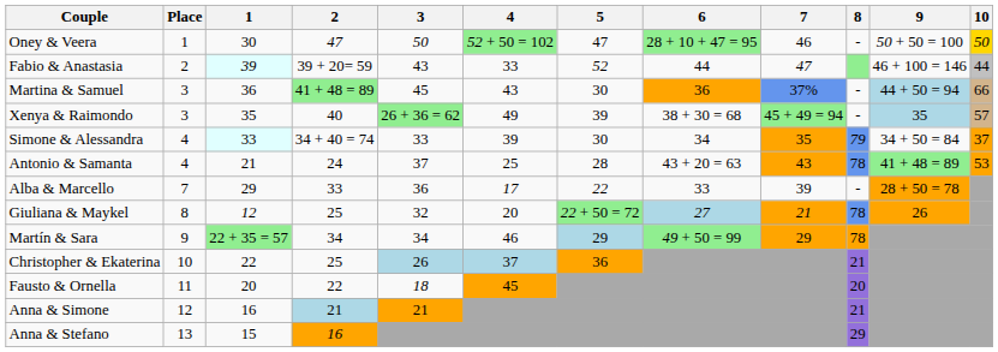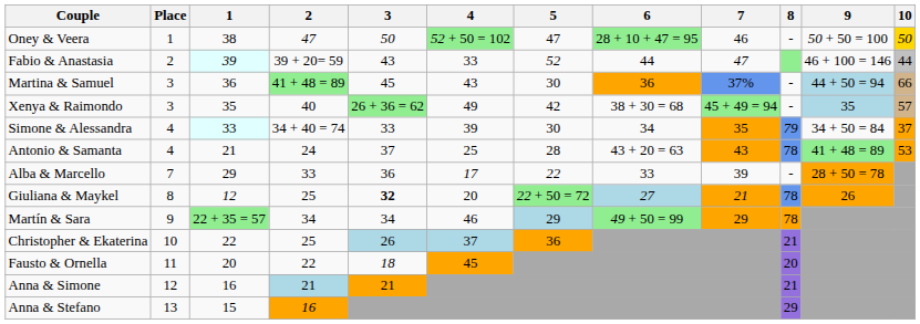 <table class="wikitable sortable" style="margin:auto;text-align:center;">
 <tr>
 <th>Couple</th>
 <th>Place</th>
 <th>1</th>
 <th>2</th>
 <th>3</th>
 <th>4</th>
 <th>5</th>
 <th>6</th>
 <th>7</th>
 <th>8</th>
 <th>9</th>
 <th>10</th>
 </tr>
 <tr>
 <td style="text-align:left;">Oney & Veera</td>
 <td>1</td>
-<td>30</td>
+<td>38</td>
 <td><span><em>47</em></span></td>
 <td><span><em>50</em></span></td>
 <td style="background:lightgreen;"><span><em>52</em></span> + 50 = 102</td>
 <td>47</td>
 <td style="background:lightgreen;">28 + 10 + 47 = 95</td>
 <td>46</td>
 <td>-</td>
 <td><span><em>50</em></span> + 50 = 100</td>
 <td bgcolor="gold"><span><em>50</em></span></td>
 </tr>
 <tr>
 <td style="text-align:left;">Fabio & Anastasia</td>
 <td>2</td>
 <td style="background:#E0FFFF;"><span><em>39</em></span></td>
 <td>39 + 20= 59</td>
 <td>43</td>
 <td>33</td>
 <td><span><em>52</em></span></td>
 <td>44</td>
 <td><span><em>47</em></span></td>
 <td style="background:lightgreen;"></td>
 <td>46 + 100 = 146</td>
 <td bgcolor="silver">44</td>
 </tr>
 <tr>
 <td style="text-align:left;">Martina & Samuel</td>
 <td>3</td>
 <td>36</td>
 <td style="background:lightgreen;">41 + 48 = 89</td>
 <td>45</td>
 <td>43</td>
 <td>30</td>
 <td bgcolor="orange">36</td>
 <td style="background:cornflowerblue;">37%</td>
 <td>-</td>
 <td style="background:lightblue;">44 + 50 = 94</td>
 <td bgcolor="tan">66</td>
 </tr>
 <tr>
 <td style="text-align:left;">Xenya & Raimondo</td>
 <td>3</td>
 <td>35</td>
 <td>40</td>
 <td style="background:lightgreen;">26 + 36 = 62</td>
 <td>49</td>
-<td>39</td>
+<td>42</td>
 <td>38 + 30 = 68</td>
 <td style="background:lightgreen;">45 + 49 = 94</td>
 <td>-</td>
 <td style="background:lightblue;">35</td>
 <td bgcolor="tan">57</td>
 </tr>
 <tr>
 <td style="text-align:left;">Simone & Alessandra</td>
 <td>4</td>
 <td style="background:#E0FFFF;">33</td>
 <td>34 + 40 = 74</td>
 <td>33</td>
 <td>39</td>
 <td>30</td>
 <td>34</td>
 <td bgcolor="orange">35</td>
 <td style="background:cornflowerblue;"><span><em>79</em></span></td>
 <td>34 + 50 = 84</td>
 <td bgcolor="orange">37</td>
 </tr>
 <tr>
 <td style="text-align:left;">Antonio & Samanta</td>
 <td>4</td>
 <td>21</td>
 <td>24</td>
 <td>37</td>
 <td>25</td>
 <td>28</td>
 <td>43 + 20 = 63</td>
 <td bgcolor="orange">43</td>
 <td style="background:cornflowerblue;">78</td>
 <td style="background:lightgreen;">41 + 48 = 89</td>
 <td bgcolor="orange">53</td>
 </tr>
 <tr>
 <td style="text-align:left;">Alba & Marcello</td>
 <td>7</td>
 <td>29</td>
 <td>33</td>
 <td>36</td>
 <td><span><em>17</em></span></td>
 <td><span><em>22</em></span></td>
 <td>33</td>
 <td>39</td>
 <td>-</td>
 <td bgcolor="orange">28 + 50 = 78</td>
 <td style="background:darkgray;" colspan="1"></td>
 </tr>
 <tr>
 <td style="text-align:left;">Giuliana & Maykel</td>
 <td>8</td>
 <td><span><em>12</em></span></td>
 <td>25</td>
-<td>32</td>
+<td><strong>32</strong></td>
 <td>20</td>
 <td style="background:lightgreen;"><span><em>22</em></span> + 50 = 72</td>
 <td style="background:lightblue;"><span><em>27</em></span></td>
 <td bgcolor="orange"><span><em>21</em></span></td>
 <td style="background:cornflowerblue;">78</td>
 <td bgcolor="orange">26</td>
 <td style="background:darkgray;" colspan="1"></td>
 </tr>
 <tr>
 <td style="text-align:left;">Martín & Sara</td>
 <td>9</td>
 <td style="background:lightgreen;">22 + 35 = 57</td>
 <td>34</td>
 <td>34</td>
 <td>46</td>
 <td style="background:lightblue;">29</td>
 <td style="background:lightgreen;"><span><em>49</em></span> + 50 = 99</td>
 <td bgcolor="orange">29</td>
 <td bgcolor="orange">78</td>
 <td style="background:darkgray;" colspan="2"></td>
 </tr>
 <tr>
 <td style="text-align:left;">Christopher & Ekaterina</td>
 <td>10</td>
 <td>22</td>
 <td>25</td>
 <td style="background:lightblue;">26</td>
 <td style="background:lightblue;">37</td>
 <td bgcolor="orange">36</td>
 <td style="background:darkgray;" colspan="2"></td>
 <td bgcolor="mediumpurple">21</td>
 <td style="background:darkgray;" colspan="2"></td>
 </tr>
 <tr>
 <td style="text-align:left;">Fausto & Ornella</td>
 <td>11</td>
 <td>20</td>
 <td>22</td>
 <td><span><em>18</em></span></td>
 <td bgcolor="orange">45</td>
 <td style="background:darkgray;" colspan="3"></td>
 <td bgcolor="mediumpurple">20</td>
 <td style="background:darkgray;" colspan="2"></td>
 </tr>
 <tr>
 <td style="text-align:left;">Anna & Simone</td>
 <td>12</td>
 <td>16</td>
 <td style="background:lightblue;">21</td>
 <td bgcolor="orange">21</td>
 <td style="background:darkgray;" colspan="4"></td>
 <td bgcolor="mediumpurple">21</td>
 <td style="background:darkgray;" colspan="2"></td>
 </tr>
 <tr>
 <td style="text-align:left;">Anna & Stefano</td>
 <td>13</td>
 <td>15</td>
 <td bgcolor="orange"><span><em>16</em></span></td>
 <td style="background:darkgray;" colspan="5"></td>
 <td bgcolor="mediumpurple">29</td>
 <td style="background:darkgray;" colspan="2"></td>
 </tr>
 </table>
